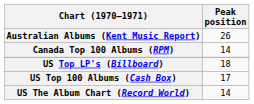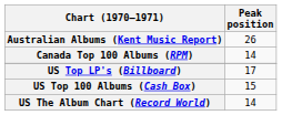 <table class="wikitable sortable plainrowheaders" style="text-align:center">
 <tr>
 <th scope="col">Chart (1970–1971)</th>
 <th scope="col">Peak<br>position</th>
 </tr>
 <tr>
 <th scope="row">Australian Albums (<a href='#'>Kent Music Report</a>)</th>
 <td>26</td>
 </tr>
 <tr>
 <th scope="row">Canada Top 100 Albums (<em><a href='#'>RPM</a></em>)</th>
 <td>14</td>
 </tr>
 <tr>
 </tr>
 <tr>
 <th scope="row">US <a href='#'>Top LP's</a> (<em><a href='#'>Billboard</a></em>)</th>
-<td>18</td>
+<td>17</td>
 </tr>
 <tr>
 <th scope="row">US Top 100 Albums (<em><a href='#'>Cash Box</a></em>)</th>
-<td>17</td>
+<td>15</td>
 </tr>
 <tr>
 <th scope="row">US The Album Chart (<em><a href='#'>Record World</a></em>)</th>
 <td>14</td>
 </tr>
 </table>
